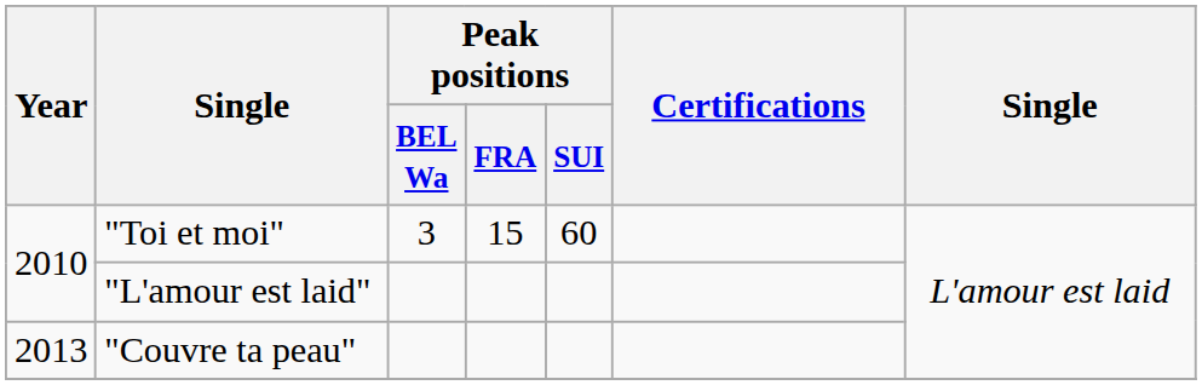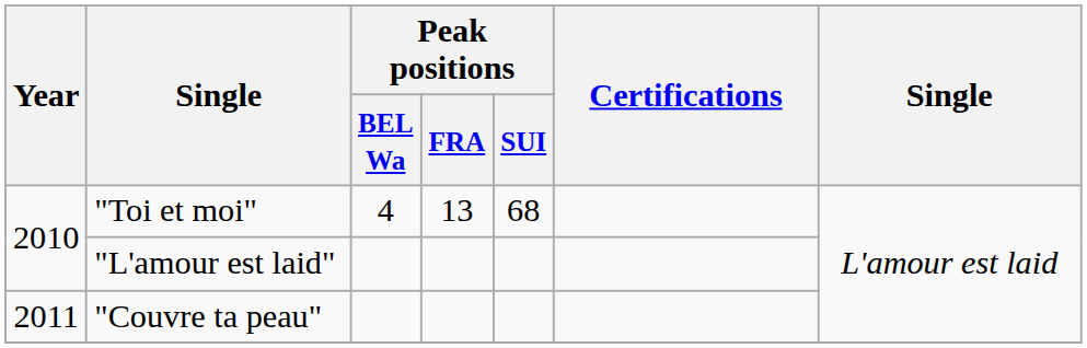 <table class="wikitable">
 <tr>
 <th align="center" rowspan="2" width="10">Year</th>
 <th align="center" rowspan="2" width="120">Single</th>
 <th align="center" colspan="3" width="30">Peak positions</th>
 <th align="center" rowspan="2" width="120"><a href='#'>Certifications</a></th>
 <th align="center" rowspan="2" width="120">Single</th>
 </tr>
 <tr>
 <th width="20"><small><a href='#'>BEL <br>Wa</a></small><br></th>
 <th width="20"><small><a href='#'>FRA</a><br></small></th>
 <th width="20"><small><a href='#'>SUI</a></small><br></th>
 </tr>
 <tr>
 <td align="center" rowspan="2">2010</td>
 <td>"Toi et moi"</td>
-<td align="center">3</td>
-<td align="center">15</td>
-<td align="center">60</td>
+<td align="center">4</td>
+<td align="center">13</td>
+<td align="center">68</td>
 <td align="center"></td>
 <td align="center" rowspan=3><em>L'amour est laid</em></td>
 </tr>
 <tr>
 <td>"L'amour est laid"</td>
 <td align="center"></td>
 <td align="center"></td>
 <td align="center"></td>
 <td align="center"></td>
 </tr>
 <tr>
-<td align="center" rowspan="1">2013</td>
+<td align="center" rowspan="1">2011</td>
 <td>"Couvre ta peau"</td>
 <td align="center"></td>
 <td align="center"></td>
 <td align="center"></td>
 <td align="center"></td>
 </tr>
 <tr>
 </tr>
 </table>
